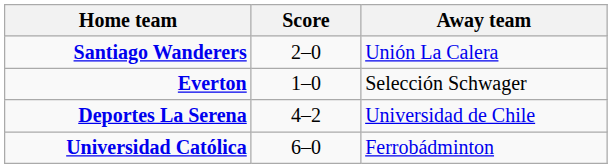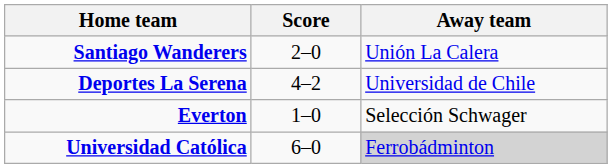 <table class="wikitable" style="text-align: center">
 <tr>
 <th width=190>Home team</th>
 <th width=80>Score</th>
 <th width=190>Away team</th>
 </tr>
 <tr>
 <td align=right><strong><a href='#'>Santiago Wanderers</a></strong></td>
 <td>2–0</td>
 <td align=left><a href='#'>Unión La Calera</a></td>
 </tr>
 <tr>
+<td align=right><strong><a href='#'>Deportes La Serena</a></strong></td>
+<td>4–2</td>
+<td align=left><a href='#'>Universidad de Chile</a></td>
+</tr>
+<tr>
 <td align=right><strong><a href='#'>Everton</a></strong></td>
 <td>1–0</td>
 <td align=left>Selección Schwager</td>
 </tr>
 <tr>
-<td align=right><strong><a href='#'>Deportes La Serena</a></strong></td>
-<td>4–2</td>
-<td align=left><a href='#'>Universidad de Chile</a></td>
-</tr>
-<tr>
 <td align=right><strong><a href='#'>Universidad Católica</a></strong></td>
 <td>6–0</td>
-<td align=left><a href='#'>Ferrobádminton</a></td>
+<td align=left style="background: lightgrey;"><a href='#'>Ferrobádminton</a></td>
 </tr>
 </table>
